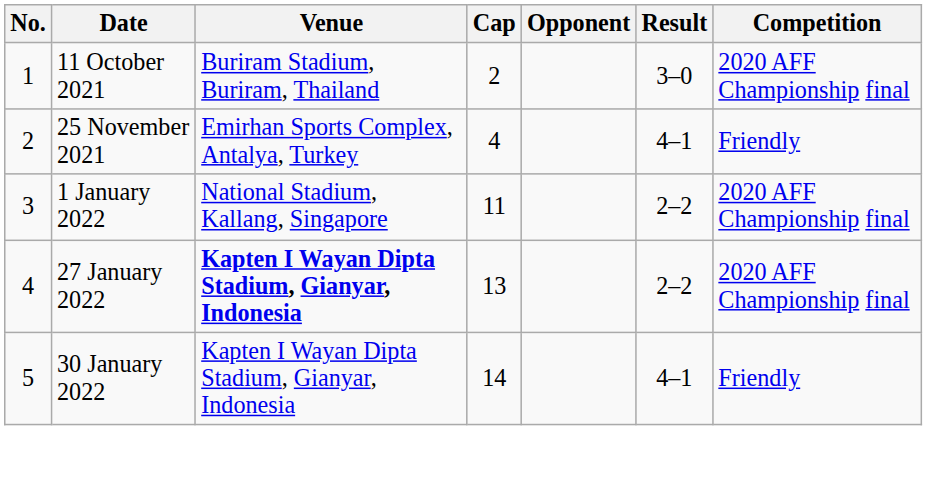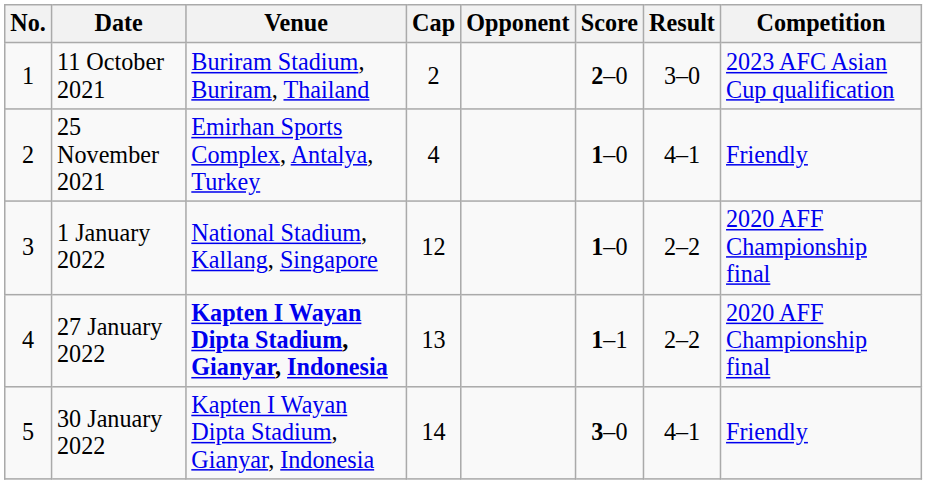 <table class="wikitable sortable">
 <tr>
 <th scope=col>No.</th>
 <th scope=col>Date</th>
 <th scope=col>Venue</th>
 <th scope=col>Cap</th>
 <th scope=col>Opponent</th>
+<th scope=col>Score</th>
 <th scope=col>Result</th>
 <th scope=col>Competition</th>
 </tr>
 <tr>
 <td style="text-align:center">1</td>
 <td>11 October 2021</td>
 <td><a href='#'>Buriram Stadium</a>, <a href='#'>Buriram</a>, <a href='#'>Thailand</a></td>
 <td align=center>2</td>
 <td></td>
+<td align=center><strong>2</strong>–0</td>
 <td align=center>3–0</td>
-<td><a href='#'>2020 AFF Championship</a> <a href='#'>final</a></td>
+<td><a href='#'>2023 AFC Asian Cup qualification</a></td>
 </tr>
 <tr>
 <td style="text-align:center">2</td>
 <td>25 November 2021</td>
 <td><a href='#'>Emirhan Sports Complex</a>, <a href='#'>Antalya</a>, <a href='#'>Turkey</a></td>
 <td align=center>4</td>
 <td></td>
+<td align=center><strong>1</strong>–0</td>
 <td align=center>4–1</td>
 <td><a href='#'>Friendly</a></td>
 </tr>
 <tr>
 <td style="text-align:center">3</td>
 <td>1 January 2022</td>
 <td><a href='#'>National Stadium</a>, <a href='#'>Kallang</a>, <a href='#'>Singapore</a></td>
-<td align=center>11</td>
+<td align=center>12</td>
 <td></td>
+<td align=center><strong>1</strong>–0</td>
 <td align=center>2–2</td>
 <td><a href='#'>2020 AFF Championship</a> <a href='#'>final</a></td>
 </tr>
 <tr>
 <td style="text-align:center">4</td>
 <td>27 January 2022</td>
 <td><strong><a href='#'>Kapten I Wayan Dipta Stadium</a>, <a href='#'>Gianyar</a>, <a href='#'>Indonesia</a></strong></td>
 <td align=center>13</td>
 <td></td>
+<td align=center><strong>1</strong>–1</td>
 <td align=center>2–2</td>
 <td><a href='#'>2020 AFF Championship</a> <a href='#'>final</a></td>
 </tr>
 <tr>
 <td style="text-align:center">5</td>
 <td>30 January 2022</td>
 <td><a href='#'>Kapten I Wayan Dipta Stadium</a>, <a href='#'>Gianyar</a>, <a href='#'>Indonesia</a></td>
 <td align="center">14</td>
 <td></td>
+<td align="center"><strong>3</strong>–0</td>
 <td align=center>4–1</td>
 <td><a href='#'>Friendly</a></td>
 </tr>
 </table>
